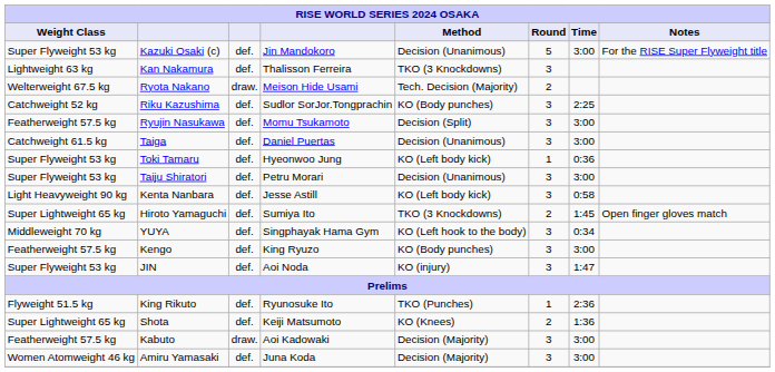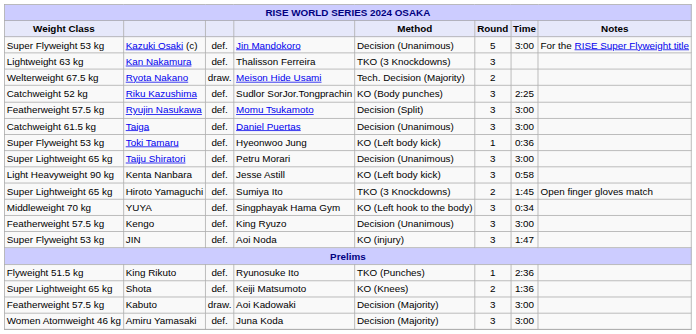 <table class="wikitable" style="font-size: 80%;">
 <tr>
 <th colspan="8" style="background-color: #ccf; color: #000080; text-align: center;"><strong>RISE WORLD SERIES 2024 OSAKA</strong></th>
 </tr>
 <tr>
 <th colspan="1" style="background-color: #E6E8FA; color: #000000; text-align: center;">Weight Class</th>
 <th colspan="1" style="background-color: #E6E8FA; color: #000000; text-align: center;"></th>
 <th colspan="1" style="background-color: #E6E8FA; color: #000000; text-align: center;"></th>
 <th colspan="1" style="background-color: #E6E8FA; color: #000000; text-align: center;"></th>
 <th colspan="1" style="background-color: #E6E8FA; color: #000000; text-align: center;">Method</th>
 <th colspan="1" style="background-color: #E6E8FA; color: #000000; text-align: center;">Round</th>
 <th colspan="1" style="background-color: #E6E8FA; color: #000000; text-align: center;">Time</th>
 <th colspan="1" style="background-color: #E6E8FA; color: #000000; text-align: center;">Notes</th>
 </tr>
 <tr>
 <td>Super Flyweight 53 kg</td>
 <td> <a href='#'>Kazuki Osaki</a> (c)</td>
 <td align="center">def.</td>
 <td> <a href='#'>Jin Mandokoro</a></td>
 <td>Decision (Unanimous)</td>
 <td align="center">5</td>
 <td align="center">3:00</td>
 <td>For the <a href='#'>RISE Super Flyweight title</a></td>
 </tr>
 <tr>
 <td>Lightweight 63 kg</td>
 <td> <a href='#'>Kan Nakamura</a></td>
 <td align="center">def.</td>
 <td> Thalisson Ferreira</td>
 <td>TKO (3 Knockdowns)</td>
 <td align="center">3</td>
 <td align="center"></td>
 <td></td>
 </tr>
 <tr>
 <td>Welterweight 67.5 kg</td>
 <td> <a href='#'>Ryota Nakano</a></td>
 <td align="center">draw.</td>
 <td> <a href='#'>Meison Hide Usami</a></td>
 <td>Tech. Decision (Majority)</td>
 <td align="center">2</td>
 <td align="center"></td>
 <td></td>
 </tr>
 <tr>
 <td>Catchweight 52 kg</td>
 <td> <a href='#'>Riku Kazushima</a></td>
 <td align="center">def.</td>
 <td> Sudlor SorJor.Tongprachin</td>
 <td>KO (Body punches)</td>
 <td align="center">3</td>
 <td align="center">2:25</td>
 <td></td>
 </tr>
 <tr>
 <td>Featherweight 57.5 kg</td>
 <td> <a href='#'>Ryujin Nasukawa</a></td>
 <td align="center">def.</td>
 <td> <a href='#'>Momu Tsukamoto</a></td>
 <td>Decision (Split)</td>
 <td align="center">3</td>
 <td align="center">3:00</td>
 <td></td>
 </tr>
 <tr>
 <td>Catchweight 61.5 kg</td>
 <td> <a href='#'>Taiga</a></td>
 <td align="center">def.</td>
 <td> <a href='#'>Daniel Puertas</a></td>
 <td>Decision (Unanimous)</td>
 <td align="center">3</td>
 <td align="center">3:00</td>
 <td></td>
 </tr>
 <tr>
 <td>Super Flyweight 53 kg</td>
 <td> <a href='#'>Toki Tamaru</a></td>
 <td align="center">def.</td>
 <td> Hyeonwoo Jung</td>
 <td>KO (Left body kick)</td>
 <td align="center">1</td>
 <td align="center">0:36</td>
 <td></td>
 </tr>
 <tr>
-<td>Super Flyweight 53 kg</td>
+<td>Super Lightweight 65 kg</td>
 <td> <a href='#'>Taiju Shiratori</a></td>
 <td align="center">def.</td>
 <td> Petru Morari</td>
 <td>Decision (Unanimous)</td>
 <td align="center">3</td>
 <td align="center">3:00</td>
 <td></td>
 </tr>
 <tr>
 <td>Light Heavyweight 90 kg</td>
 <td> Kenta Nanbara</td>
 <td align="center">def.</td>
 <td> Jesse Astill</td>
 <td>KO (Left body kick)</td>
 <td align="center">3</td>
 <td align="center">0:58</td>
 <td></td>
 </tr>
 <tr>
 <td>Super Lightweight 65 kg</td>
 <td> Hiroto Yamaguchi</td>
 <td align="center">def.</td>
 <td> Sumiya Ito</td>
 <td>TKO (3 Knockdowns)</td>
 <td align="center">2</td>
 <td align="center">1:45</td>
 <td>Open finger gloves match</td>
 </tr>
 <tr>
 <td>Middleweight 70 kg</td>
 <td> YUYA</td>
 <td align="center">def.</td>
 <td> Singphayak Hama Gym</td>
 <td>KO (Left hook to the body)</td>
 <td align="center">3</td>
 <td align="center">0:34</td>
 <td></td>
 </tr>
 <tr>
 <td>Featherweight 57.5 kg</td>
 <td> Kengo</td>
 <td align="center">def.</td>
 <td> King Ryuzo</td>
-<td>KO (Body punches)</td>
+<td>Decision (Unanimous)</td>
 <td align="center">3</td>
 <td align="center">3:00</td>
 <td></td>
 </tr>
 <tr>
 <td>Super Flyweight 53 kg</td>
 <td> JIN</td>
 <td align="center">def.</td>
 <td> Aoi Noda</td>
 <td>KO (injury)</td>
 <td align="center">3</td>
 <td align="center">1:47</td>
 <td></td>
 </tr>
 <tr>
 <th colspan="8" style="background-color: #ccf; color: #000080; text-align: center;"><strong>Prelims</strong></th>
 </tr>
 <tr>
 <td>Flyweight 51.5 kg</td>
 <td> King Rikuto</td>
 <td align="center">def.</td>
 <td> Ryunosuke Ito</td>
 <td>TKO (Punches)</td>
 <td align="center">1</td>
 <td align="center">2:36</td>
 <td></td>
 </tr>
 <tr>
 <td>Super Lightweight 65 kg</td>
 <td> Shota</td>
 <td align="center">def.</td>
 <td> Keiji Matsumoto</td>
 <td>KO (Knees)</td>
 <td align="center">2</td>
 <td align="center">1:36</td>
 <td></td>
 </tr>
 <tr>
 <td>Featherweight 57.5 kg</td>
 <td> Kabuto</td>
 <td align="center">draw.</td>
 <td> Aoi Kadowaki</td>
 <td>Decision (Majority)</td>
 <td align="center">3</td>
 <td align="center">3:00</td>
 <td></td>
 </tr>
 <tr>
 <td>Women Atomweight 46 kg</td>
 <td> Amiru Yamasaki</td>
 <td align="center">def.</td>
 <td> Juna Koda</td>
 <td>Decision (Majority)</td>
 <td align="center">3</td>
 <td align="center">3:00</td>
 <td></td>
 </tr>
 <tr>
 </tr>
 </table>
